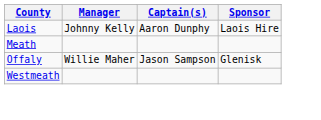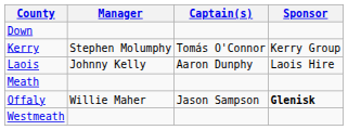 <table class="wikitable">
 <tr>
 <th><a href='#'>County</a></th>
 <th><a href='#'>Manager</a></th>
 <th><a href='#'>Captain(s)</a></th>
 <th><a href='#'>Sponsor</a></th>
+</tr>
+<tr>
+<td style="text-align:left"> <a href='#'>Down</a></td>
+<td></td>
+<td></td>
+<td></td>
+</tr>
+<tr>
+<td style="text-align:left"> <a href='#'>Kerry</a></td>
+<td>Stephen Molumphy</td>
+<td>Tomás O'Connor</td>
+<td>Kerry Group</td>
 </tr>
 <tr>
 <td style="text-align:left"> <a href='#'>Laois</a></td>
 <td>Johnny Kelly</td>
 <td>Aaron Dunphy</td>
 <td>Laois Hire</td>
 </tr>
 <tr>
 <td style="text-align:left"> <a href='#'>Meath</a></td>
 <td></td>
 <td></td>
 <td></td>
 </tr>
 <tr>
 <td style="text-align:left"> <a href='#'>Offaly</a></td>
 <td>Willie Maher</td>
 <td>Jason Sampson</td>
-<td>Glenisk</td>
+<td><strong>Glenisk</strong></td>
 </tr>
 <tr>
 <td style="text-align:left"> <a href='#'>Westmeath</a></td>
 <td></td>
 <td></td>
 <td></td>
 </tr>
 </table>
